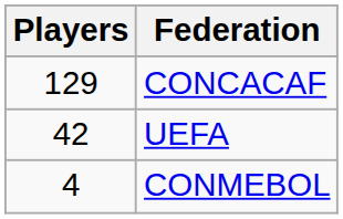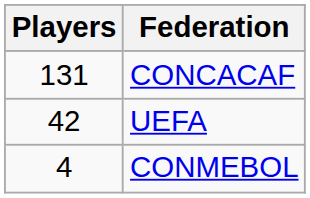 <table class="wikitable">
 <tr>
 <th>Players</th>
 <th>Federation</th>
 </tr>
 <tr>
-<td align="center">129</td>
+<td align="center">131</td>
 <td><a href='#'>CONCACAF</a></td>
 </tr>
 <tr>
 <td align="center">42</td>
 <td><a href='#'>UEFA</a></td>
 </tr>
 <tr>
 <td align="center">4</td>
 <td><a href='#'>CONMEBOL</a></td>
 </tr>
 </table>
